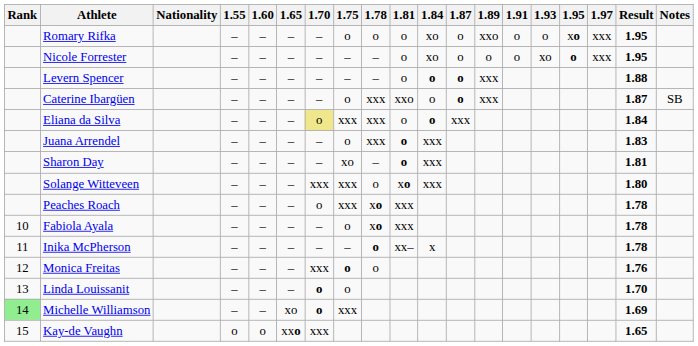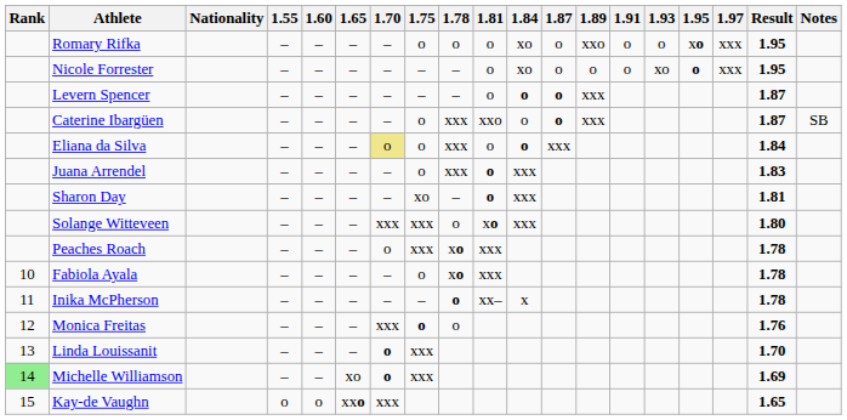 <table class="wikitable sortable" style="text-align:center; font-size:95%">
 <tr>
 <th>Rank</th>
 <th>Athlete</th>
 <th>Nationality</th>
 <th>1.55</th>
 <th>1.60</th>
 <th>1.65</th>
 <th>1.70</th>
 <th>1.75</th>
 <th>1.78</th>
 <th>1.81</th>
 <th>1.84</th>
 <th>1.87</th>
 <th>1.89</th>
 <th>1.91</th>
 <th>1.93</th>
 <th>1.95</th>
 <th>1.97</th>
 <th>Result</th>
 <th>Notes</th>
 </tr>
 <tr>
 <td></td>
 <td align="left"><a href='#'>Romary Rifka</a></td>
 <td align=left></td>
 <td>–</td>
 <td>–</td>
 <td>–</td>
 <td>–</td>
 <td>o</td>
 <td>o</td>
 <td>o</td>
 <td>xo</td>
 <td>o</td>
 <td>xxo</td>
 <td>o</td>
 <td>o</td>
 <td>x<strong>o</strong></td>
 <td>xxx</td>
 <td><strong>1.95</strong></td>
 <td></td>
 </tr>
 <tr>
 <td></td>
 <td align="left"><a href='#'>Nicole Forrester</a></td>
 <td align=left></td>
 <td>–</td>
 <td>–</td>
 <td>–</td>
 <td>–</td>
 <td>–</td>
 <td>–</td>
 <td>o</td>
 <td>xo</td>
 <td>o</td>
 <td>o</td>
 <td>o</td>
 <td>xo</td>
 <td><strong>o</strong></td>
 <td>xxx</td>
 <td><strong>1.95</strong></td>
 <td></td>
 </tr>
 <tr>
 <td></td>
 <td align="left"><a href='#'>Levern Spencer</a></td>
 <td align=left></td>
 <td>–</td>
 <td>–</td>
 <td>–</td>
 <td>–</td>
 <td>–</td>
 <td>–</td>
 <td>o</td>
 <td><strong>o</strong></td>
 <td><strong>o</strong></td>
 <td>xxx</td>
 <td></td>
 <td></td>
 <td></td>
 <td></td>
-<td><strong>1.88</strong></td>
+<td><strong>1.87</strong></td>
 <td></td>
 </tr>
 <tr>
 <td></td>
 <td align="left"><a href='#'>Caterine Ibargüen</a></td>
 <td align=left></td>
 <td>–</td>
 <td>–</td>
 <td>–</td>
 <td>–</td>
 <td>o</td>
 <td>xxx</td>
 <td>xxo</td>
 <td>o</td>
 <td><strong>o</strong></td>
 <td>xxx</td>
 <td></td>
 <td></td>
 <td></td>
 <td></td>
 <td><strong>1.87</strong></td>
 <td>SB</td>
 </tr>
 <tr>
 <td></td>
 <td align="left"><a href='#'>Eliana da Silva</a></td>
 <td align=left></td>
 <td>–</td>
 <td>–</td>
 <td>–</td>
 <td style="background: khaki;">o</td>
-<td>xxx</td>
+<td>o</td>
 <td>xxx</td>
 <td>o</td>
 <td><strong>o</strong></td>
 <td>xxx</td>
 <td></td>
 <td></td>
 <td></td>
 <td></td>
 <td></td>
 <td><strong>1.84</strong></td>
 <td></td>
 </tr>
 <tr>
 <td></td>
 <td align="left"><a href='#'>Juana Arrendel</a></td>
 <td align=left></td>
 <td>–</td>
 <td>–</td>
 <td>–</td>
 <td>–</td>
 <td>o</td>
 <td>xxx</td>
 <td><strong>o</strong></td>
 <td>xxx</td>
 <td></td>
 <td></td>
 <td></td>
 <td></td>
 <td></td>
 <td></td>
 <td><strong>1.83</strong></td>
 <td></td>
 </tr>
 <tr>
 <td></td>
 <td align="left"><a href='#'>Sharon Day</a></td>
 <td align=left></td>
 <td>–</td>
 <td>–</td>
 <td>–</td>
 <td>–</td>
 <td>xo</td>
 <td>–</td>
 <td><strong>o</strong></td>
 <td>xxx</td>
 <td></td>
 <td></td>
 <td></td>
 <td></td>
 <td></td>
 <td></td>
 <td><strong>1.81</strong></td>
 <td></td>
 </tr>
 <tr>
 <td></td>
 <td align="left"><a href='#'>Solange Witteveen</a></td>
 <td align=left></td>
 <td>–</td>
 <td>–</td>
 <td>–</td>
 <td>xxx</td>
 <td>xxx</td>
 <td>o</td>
 <td>x<strong>o</strong></td>
 <td>xxx</td>
 <td></td>
 <td></td>
 <td></td>
 <td></td>
 <td></td>
 <td></td>
 <td><strong>1.80</strong></td>
 <td></td>
 </tr>
 <tr>
 <td></td>
 <td align="left"><a href='#'>Peaches Roach</a></td>
 <td align=left></td>
 <td>–</td>
 <td>–</td>
 <td>–</td>
 <td>o</td>
 <td>xxx</td>
 <td>x<strong>o</strong></td>
 <td>xxx</td>
 <td></td>
 <td></td>
 <td></td>
 <td></td>
 <td></td>
 <td></td>
 <td></td>
 <td><strong>1.78</strong></td>
 <td></td>
 </tr>
 <tr>
 <td>10</td>
 <td align="left"><a href='#'>Fabiola Ayala</a></td>
 <td align=left></td>
 <td>–</td>
 <td>–</td>
 <td>–</td>
 <td>–</td>
 <td>o</td>
 <td>x<strong>o</strong></td>
 <td>xxx</td>
 <td></td>
 <td></td>
 <td></td>
 <td></td>
 <td></td>
 <td></td>
 <td></td>
 <td><strong>1.78</strong></td>
 <td></td>
 </tr>
 <tr>
 <td>11</td>
 <td align="left"><a href='#'>Inika McPherson</a></td>
 <td align=left></td>
 <td>–</td>
 <td>–</td>
 <td>–</td>
 <td>–</td>
 <td>–</td>
 <td><strong>o</strong></td>
 <td>xx–</td>
 <td>x</td>
 <td></td>
 <td></td>
 <td></td>
 <td></td>
 <td></td>
 <td></td>
 <td><strong>1.78</strong></td>
 <td></td>
 </tr>
 <tr>
 <td>12</td>
 <td align="left"><a href='#'>Monica Freitas</a></td>
 <td align=left></td>
 <td>–</td>
 <td>–</td>
 <td>–</td>
 <td>xxx</td>
 <td><strong>o</strong></td>
 <td>o</td>
 <td></td>
 <td></td>
 <td></td>
 <td></td>
 <td></td>
 <td></td>
 <td></td>
 <td></td>
 <td><strong>1.76</strong></td>
 <td></td>
 </tr>
 <tr>
 <td>13</td>
 <td align="left"><a href='#'>Linda Louissanit</a></td>
 <td align=left></td>
 <td>–</td>
 <td>–</td>
 <td>–</td>
 <td><strong>o</strong></td>
-<td>o</td>
+<td>xxx</td>
 <td></td>
 <td></td>
 <td></td>
 <td></td>
 <td></td>
 <td></td>
 <td></td>
 <td></td>
 <td></td>
 <td><strong>1.70</strong></td>
 <td></td>
 </tr>
 <tr>
 <td style="background: lightgreen;">14</td>
 <td align="left"><a href='#'>Michelle Williamson</a></td>
 <td align=left></td>
 <td>–</td>
 <td>–</td>
 <td>xo</td>
 <td><strong>o</strong></td>
 <td>xxx</td>
 <td></td>
 <td></td>
 <td></td>
 <td></td>
 <td></td>
 <td></td>
 <td></td>
 <td></td>
 <td></td>
 <td><strong>1.69</strong></td>
 <td></td>
 </tr>
 <tr>
 <td>15</td>
 <td align="left"><a href='#'>Kay-de Vaughn</a></td>
 <td align=left></td>
 <td>o</td>
 <td>o</td>
 <td>xx<strong>o</strong></td>
 <td>xxx</td>
 <td></td>
 <td></td>
 <td></td>
 <td></td>
 <td></td>
 <td></td>
 <td></td>
 <td></td>
 <td></td>
 <td></td>
 <td><strong>1.65</strong></td>
 <td></td>
 </tr>
 </table>
